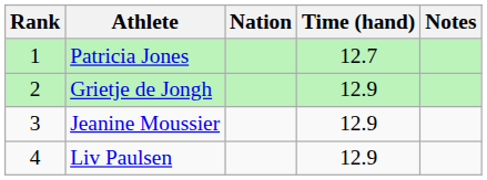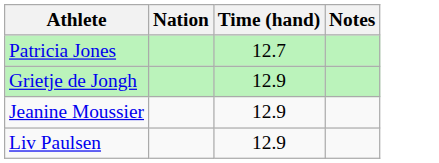 <table class="wikitable sortable" style="text-align:center">
 <tr>
-<th>Rank</th>
 <th>Athlete</th>
 <th>Nation</th>
 <th>Time (hand)</th>
 <th>Notes</th>
 </tr>
 <tr bgcolor=#bbf3bb>
-<td>1</td>
 <td align=left><a href='#'>Patricia Jones</a></td>
 <td align=left></td>
 <td>12.7</td>
 <td></td>
 </tr>
 <tr bgcolor=#bbf3bb>
-<td>2</td>
 <td align=left><a href='#'>Grietje de Jongh</a></td>
 <td align=left></td>
 <td>12.9</td>
 <td></td>
 </tr>
 <tr>
-<td>3</td>
 <td align=left><a href='#'>Jeanine Moussier</a></td>
 <td align=left></td>
 <td>12.9</td>
 <td></td>
 </tr>
 <tr>
-<td>4</td>
 <td align=left><a href='#'>Liv Paulsen</a></td>
 <td align=left></td>
 <td>12.9</td>
 <td></td>
 </tr>
 </table>
